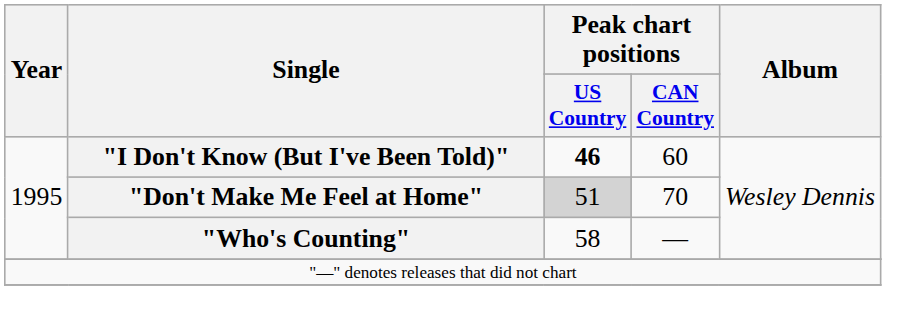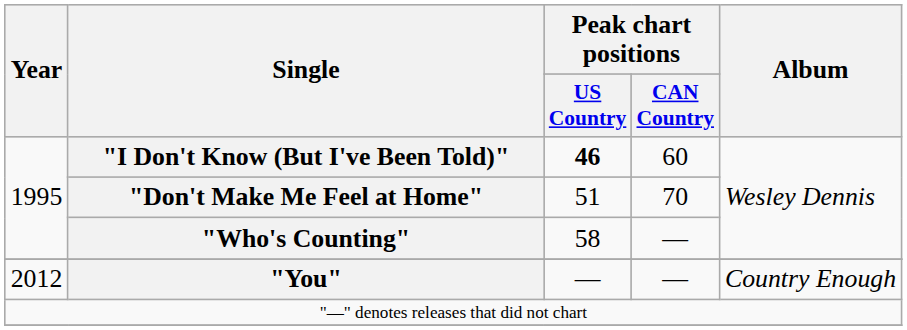 <table class="wikitable plainrowheaders" style="text-align:center;">
 <tr>
 <th rowspan="2">Year</th>
 <th rowspan="2" style="width:18em;">Single</th>
 <th colspan="2">Peak chart<br>positions</th>
 <th rowspan="2">Album</th>
 </tr>
 <tr style="font-size:smaller;">
 <th width="45"><a href='#'>US Country</a><br></th>
 <th width="45"><a href='#'>CAN Country</a></th>
 </tr>
 <tr>
 <td rowspan="3">1995</td>
 <th scope="row">"I Don't Know (But I've Been Told)"</th>
 <td><strong>46</strong></td>
 <td>60</td>
 <td align="left" rowspan="3"><em>Wesley Dennis</em></td>
 </tr>
 <tr>
 <th scope="row">"Don't Make Me Feel at Home"</th>
-<td style="background: lightgrey;">51</td>
+<td>51</td>
 <td>70</td>
 </tr>
 <tr>
 <th scope="row">"Who's Counting"</th>
 <td>58</td>
 <td>—</td>
 </tr>
 <tr>
 </tr>
 <tr>
+<td rowspan="1">2012</td>
+<th scope="row">"You"</th>
+<td>—</td>
+<td>—</td>
+<td align="left" rowspan="1"><em>Country Enough</em></td>
+</tr>
+<tr>
 <td colspan="5" style="font-size:8pt">"—" denotes releases that did not chart</td>
 </tr>
 <tr>
 </tr>
 </table>
